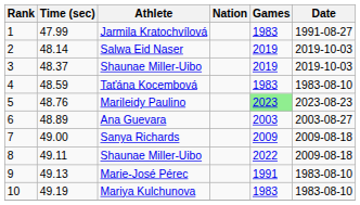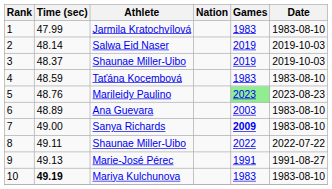 <table class=wikitable style="font-size:95%">
 <tr>
 <th>Rank</th>
 <th>Time (sec)</th>
 <th>Athlete</th>
 <th>Nation</th>
 <th>Games</th>
 <th>Date</th>
 </tr>
 <tr>
 <td>1</td>
 <td>47.99</td>
 <td><a href='#'>Jarmila Kratochvílová</a></td>
 <td></td>
 <td><a href='#'>1983</a></td>
-<td>1991-08-27</td>
+<td>1983-08-10</td>
 </tr>
 <tr>
 <td>2</td>
 <td>48.14</td>
 <td><a href='#'>Salwa Eid Naser</a></td>
 <td></td>
 <td><a href='#'>2019</a></td>
 <td>2019-10-03</td>
 </tr>
 <tr>
 <td>3</td>
 <td>48.37</td>
 <td><a href='#'>Shaunae Miller-Uibo</a></td>
 <td></td>
 <td><a href='#'>2019</a></td>
 <td>2019-10-03</td>
 </tr>
 <tr>
 <td>4</td>
 <td>48.59</td>
 <td><a href='#'>Taťána Kocembová</a></td>
 <td></td>
 <td><a href='#'>1983</a></td>
 <td>1983-08-10</td>
 </tr>
 <tr>
 <td>5</td>
 <td>48.76</td>
 <td><a href='#'>Marileidy Paulino</a></td>
 <td></td>
 <td style="background: lightgreen;"><a href='#'>2023</a></td>
 <td>2023-08-23</td>
 </tr>
 <tr>
 <td>6</td>
 <td>48.89</td>
 <td><a href='#'>Ana Guevara</a></td>
 <td></td>
 <td><a href='#'>2003</a></td>
-<td>2003-08-27</td>
+<td>1983-08-10</td>
 </tr>
 <tr>
 <td>7</td>
 <td>49.00</td>
 <td><a href='#'>Sanya Richards</a></td>
 <td></td>
-<td><a href='#'>2009</a></td>
-<td>2009-08-18</td>
+<td><strong><a href='#'>2009</a></strong></td>
+<td>1983-08-10</td>
 </tr>
 <tr>
 <td>8</td>
 <td>49.11</td>
 <td><a href='#'>Shaunae Miller-Uibo</a></td>
 <td></td>
 <td><a href='#'>2022</a></td>
-<td>2009-08-18</td>
+<td>2022-07-22</td>
 </tr>
 <tr>
 <td>9</td>
 <td>49.13</td>
 <td><a href='#'>Marie-José Pérec</a></td>
 <td></td>
 <td><a href='#'>1991</a></td>
-<td>1983-08-10</td>
+<td>1991-08-27</td>
 </tr>
 <tr>
 <td>10</td>
-<td>49.19</td>
+<td><strong>49.19</strong></td>
 <td><a href='#'>Mariya Kulchunova</a></td>
 <td></td>
 <td><a href='#'>1983</a></td>
 <td>1983-08-10</td>
 </tr>
 <tr>
 </tr>
 </table>
